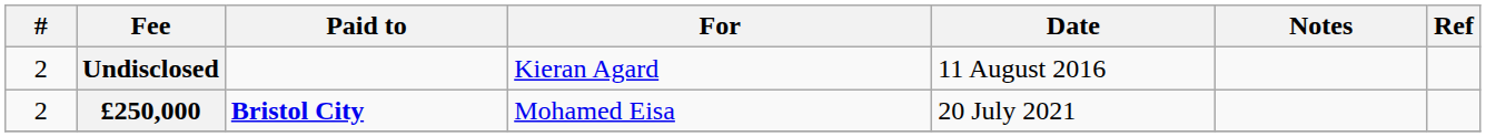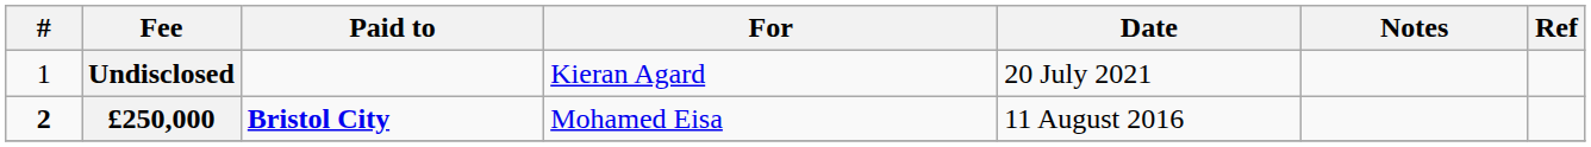 <table class="wikitable plainrowheaders" style="width:70%;">
 <tr>
 <th scope="col" style="width:5%;">#</th>
 <th scope="col" style="width:10%;">Fee</th>
 <th scope="col" style="width:20%;">Paid to</th>
 <th scope="col" style="width:30%;">For</th>
 <th scope="col" style="width:20%;">Date</th>
 <th scope="col" style="width:20%;">Notes</th>
 <th scope="col" style="width:20%;">Ref</th>
 </tr>
 <tr>
-<td align=center>2</td>
+<td align=center>1</td>
 <th scope="row">Undisclosed</th>
 <td></td>
 <td> <a href='#'>Kieran Agard</a></td>
-<td>11 August 2016</td>
+<td>20 July 2021</td>
 <td style="text-align:left;"></td>
 <td align=center></td>
 </tr>
 <tr>
-<td align=center>2</td>
+<td align=center><strong>2</strong></td>
 <th scope="row">£250,000</th>
 <td><strong><a href='#'>Bristol City</a></strong></td>
 <td> <a href='#'>Mohamed Eisa</a></td>
-<td>20 July 2021</td>
+<td>11 August 2016</td>
 <td style="text-align:left;"></td>
 <td align=center></td>
 </tr>
 <tr>
 </tr>
 </table>
